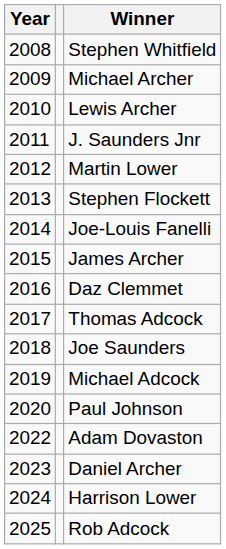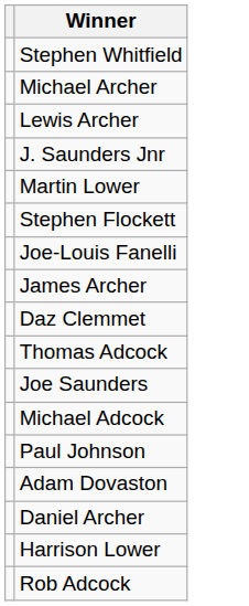 <table class="wikitable">
 <tr>
-<th>Year</th>
 <th></th>
 <th>Winner</th>
 </tr>
 <tr>
-<td>2008</td>
 <td></td>
 <td>Stephen Whitfield</td>
 </tr>
 <tr>
-<td>2009</td>
 <td></td>
 <td>Michael Archer</td>
 </tr>
 <tr>
-<td>2010</td>
 <td></td>
 <td>Lewis Archer</td>
 </tr>
 <tr>
-<td>2011</td>
 <td></td>
 <td>J. Saunders Jnr</td>
 </tr>
 <tr>
-<td>2012</td>
 <td></td>
 <td>Martin Lower</td>
 </tr>
 <tr>
-<td>2013</td>
 <td></td>
 <td>Stephen Flockett</td>
 </tr>
 <tr>
-<td>2014</td>
 <td></td>
 <td>Joe-Louis Fanelli</td>
 </tr>
 <tr>
-<td>2015</td>
 <td></td>
 <td>James Archer</td>
 </tr>
 <tr>
-<td>2016</td>
 <td></td>
 <td>Daz Clemmet</td>
 </tr>
 <tr>
-<td>2017</td>
 <td></td>
 <td>Thomas Adcock</td>
 </tr>
 <tr>
-<td>2018</td>
 <td></td>
 <td>Joe Saunders</td>
 </tr>
 <tr>
-<td>2019</td>
 <td></td>
 <td>Michael Adcock</td>
 </tr>
 <tr>
-<td>2020</td>
 <td></td>
 <td>Paul Johnson</td>
 </tr>
 <tr>
-<td>2022</td>
 <td></td>
 <td>Adam Dovaston</td>
 </tr>
 <tr>
-<td>2023</td>
 <td></td>
 <td>Daniel Archer</td>
 </tr>
 <tr>
-<td>2024</td>
 <td></td>
 <td>Harrison Lower</td>
 </tr>
 <tr>
-<td>2025</td>
 <td></td>
 <td>Rob Adcock</td>
 </tr>
 </table>
